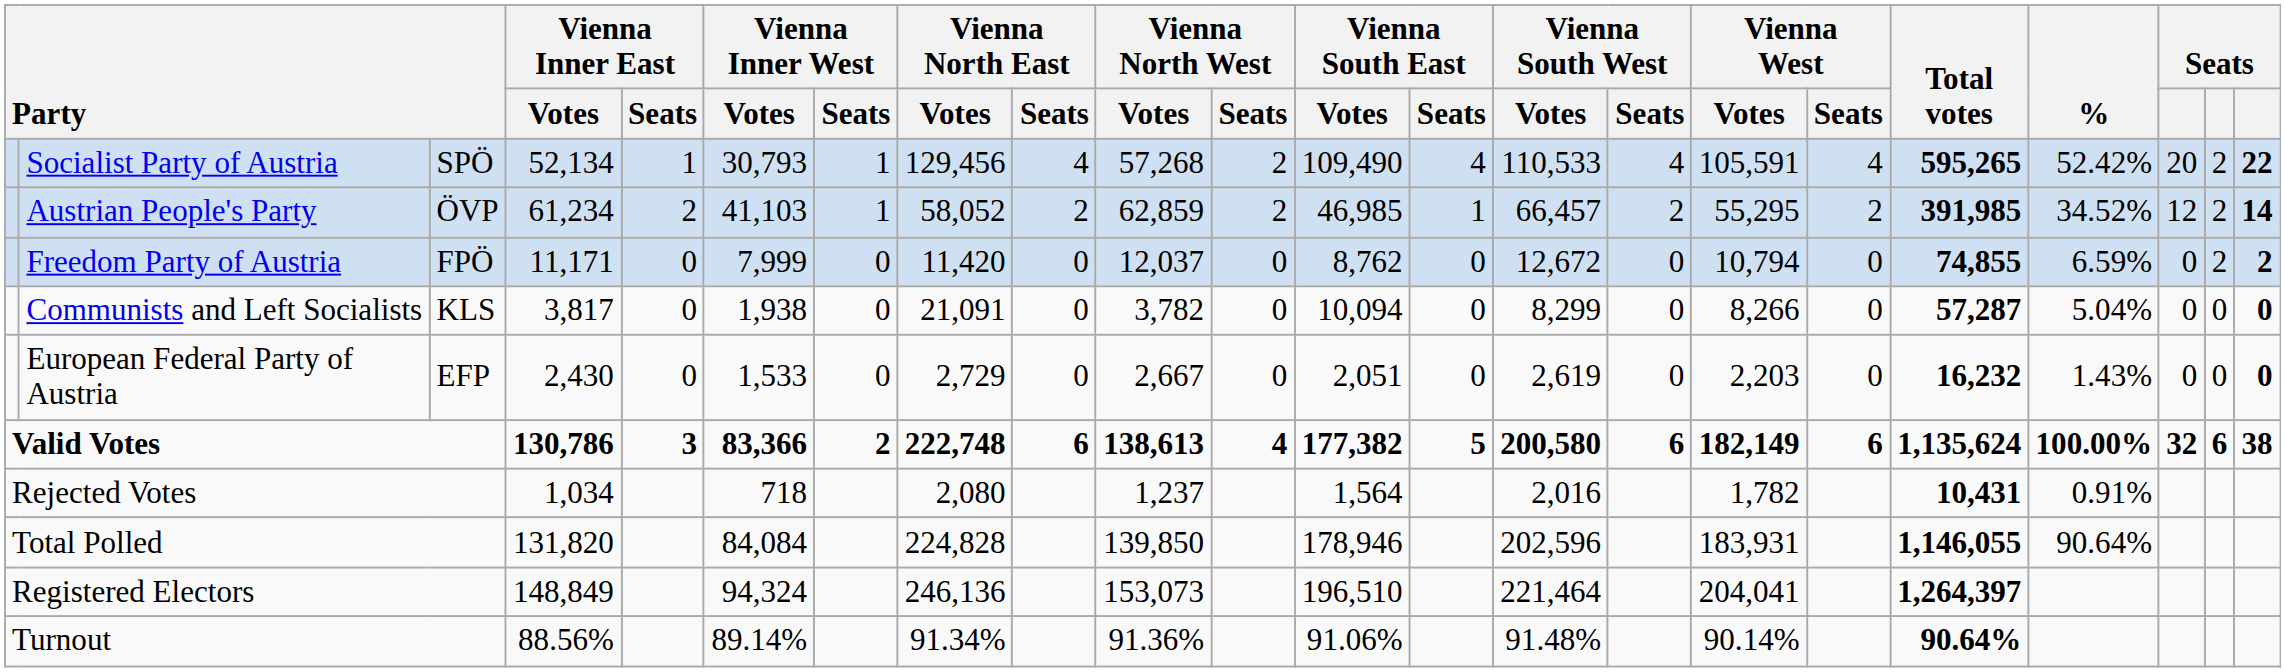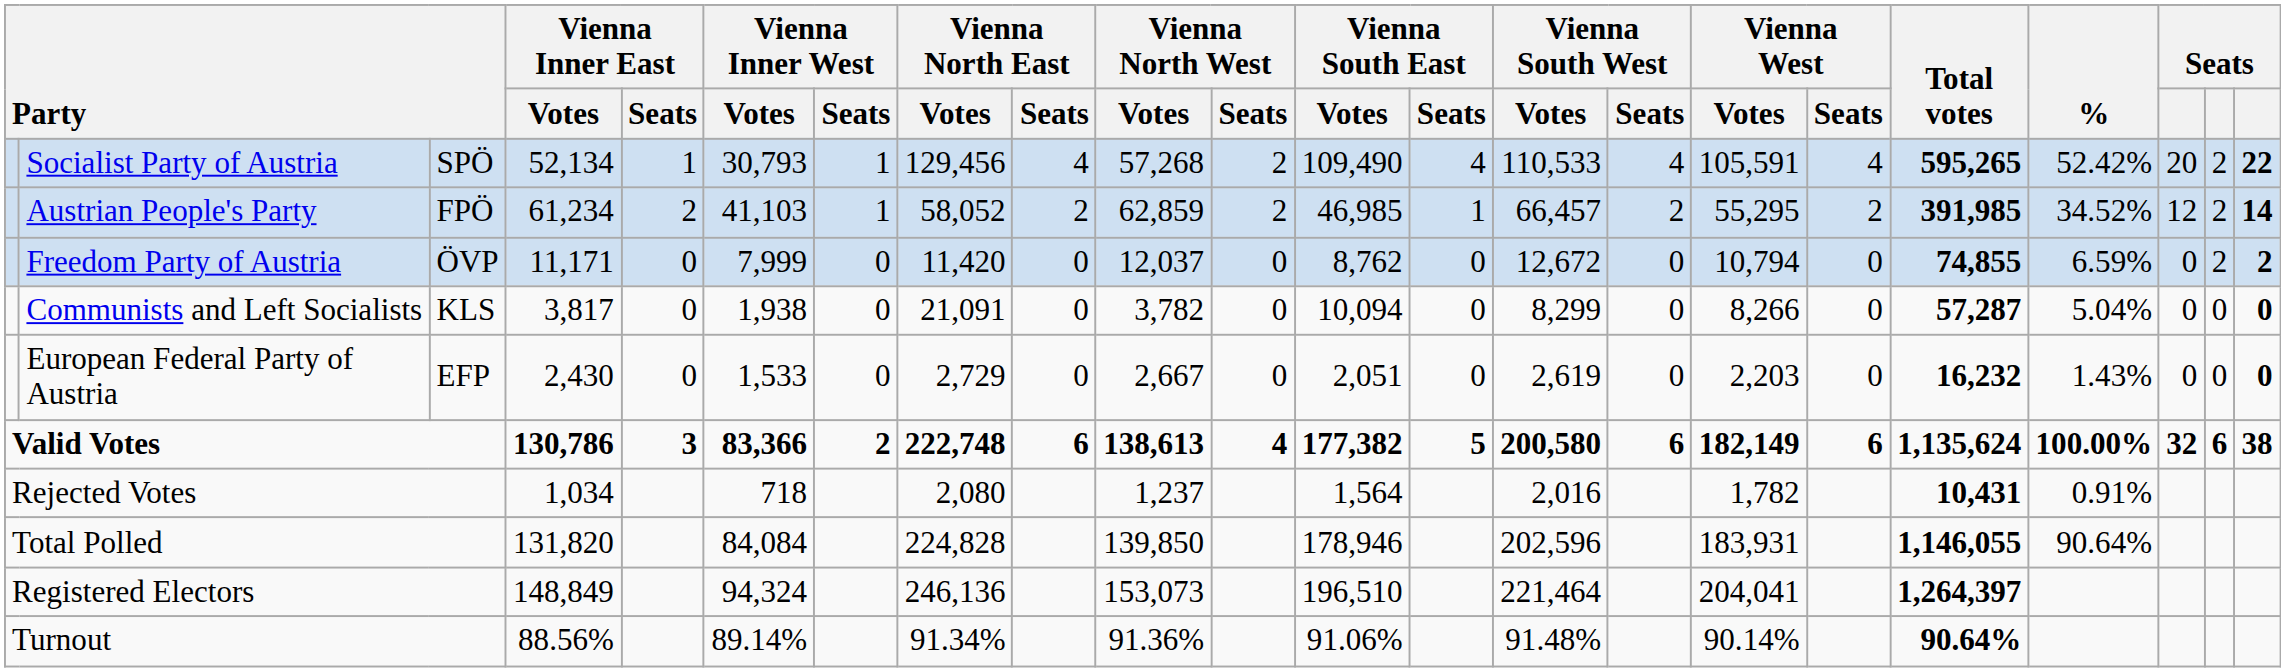 <table class="wikitable" border="1" style="text-align:right;">
 <tr>
 <th style="text-align:left;" valign=bottom rowspan=2 colspan=3>Party</th>
 <th align=center valign=bottom colspan=2>Vienna<br>Inner East</th>
 <th align=center valign=bottom colspan=2>Vienna<br>Inner West</th>
 <th align=center valign=bottom colspan=2>Vienna<br>North East</th>
 <th align=center valign=bottom colspan=2>Vienna<br>North West</th>
 <th align=center valign=bottom colspan=2>Vienna<br>South East</th>
 <th align=center valign=bottom colspan=2>Vienna<br>South West</th>
 <th align=center valign=bottom colspan=2>Vienna<br>West</th>
 <th align=center valign=bottom rowspan=2 width="50">Total<br>votes</th>
 <th align=center valign=bottom rowspan=2 width="50">%</th>
 <th align=center valign=bottom colspan=3>Seats</th>
 </tr>
 <tr>
 <th>Votes</th>
 <th>Seats</th>
 <th>Votes</th>
 <th>Seats</th>
 <th>Votes</th>
 <th>Seats</th>
 <th>Votes</th>
 <th>Seats</th>
 <th>Votes</th>
 <th>Seats</th>
 <th>Votes</th>
 <th>Seats</th>
 <th>Votes</th>
 <th>Seats</th>
 <th align=center valign=bottom width="20"><small></small></th>
 <th align=center valign=bottom width="20"><small></small></th>
 <th align=center valign=bottom width="20"><small></small></th>
 </tr>
 <tr style="background:#CEE0F2;">
 <td></td>
 <td align=left><a href='#'>Socialist Party of Austria</a></td>
 <td align=left>SPÖ</td>
 <td>52,134</td>
 <td>1</td>
 <td>30,793</td>
 <td>1</td>
 <td>129,456</td>
 <td>4</td>
 <td>57,268</td>
 <td>2</td>
 <td>109,490</td>
 <td>4</td>
 <td>110,533</td>
 <td>4</td>
 <td>105,591</td>
 <td>4</td>
 <td><strong>595,265</strong></td>
 <td>52.42%</td>
 <td>20</td>
 <td>2</td>
 <td><strong>22</strong></td>
 </tr>
 <tr style="background:#CEE0F2;">
 <td></td>
 <td align=left><a href='#'>Austrian People's Party</a></td>
-<td align=left>ÖVP</td>
+<td align=left>FPÖ</td>
 <td>61,234</td>
 <td>2</td>
 <td>41,103</td>
 <td>1</td>
 <td>58,052</td>
 <td>2</td>
 <td>62,859</td>
 <td>2</td>
 <td>46,985</td>
 <td>1</td>
 <td>66,457</td>
 <td>2</td>
 <td>55,295</td>
 <td>2</td>
 <td><strong>391,985</strong></td>
 <td>34.52%</td>
 <td>12</td>
 <td>2</td>
 <td><strong>14</strong></td>
 </tr>
 <tr style="background:#CEE0F2;">
 <td></td>
 <td align=left><a href='#'>Freedom Party of Austria</a></td>
-<td align=left>FPÖ</td>
+<td align=left>ÖVP</td>
 <td>11,171</td>
 <td>0</td>
 <td>7,999</td>
 <td>0</td>
 <td>11,420</td>
 <td>0</td>
 <td>12,037</td>
 <td>0</td>
 <td>8,762</td>
 <td>0</td>
 <td>12,672</td>
 <td>0</td>
 <td>10,794</td>
 <td>0</td>
 <td><strong>74,855</strong></td>
 <td>6.59%</td>
 <td>0</td>
 <td>2</td>
 <td><strong>2</strong></td>
 </tr>
 <tr>
 <td></td>
 <td align=left style="white-space: nowrap;"><a href='#'>Communists</a> and Left Socialists</td>
 <td align=left>KLS</td>
 <td>3,817</td>
 <td>0</td>
 <td>1,938</td>
 <td>0</td>
 <td>21,091</td>
 <td>0</td>
 <td>3,782</td>
 <td>0</td>
 <td>10,094</td>
 <td>0</td>
 <td>8,299</td>
 <td>0</td>
 <td>8,266</td>
 <td>0</td>
 <td><strong>57,287</strong></td>
 <td>5.04%</td>
 <td>0</td>
 <td>0</td>
 <td><strong>0</strong></td>
 </tr>
 <tr>
 <td></td>
 <td align=left>European Federal Party of Austria</td>
 <td align=left>EFP</td>
 <td>2,430</td>
 <td>0</td>
 <td>1,533</td>
 <td>0</td>
 <td>2,729</td>
 <td>0</td>
 <td>2,667</td>
 <td>0</td>
 <td>2,051</td>
 <td>0</td>
 <td>2,619</td>
 <td>0</td>
 <td>2,203</td>
 <td>0</td>
 <td><strong>16,232</strong></td>
 <td>1.43%</td>
 <td>0</td>
 <td>0</td>
 <td><strong>0</strong></td>
 </tr>
 <tr style="font-weight:bold">
 <td align=left colspan=3>Valid Votes</td>
 <td>130,786</td>
 <td>3</td>
 <td>83,366</td>
 <td>2</td>
 <td>222,748</td>
 <td>6</td>
 <td>138,613</td>
 <td>4</td>
 <td>177,382</td>
 <td>5</td>
 <td>200,580</td>
 <td>6</td>
 <td>182,149</td>
 <td>6</td>
 <td>1,135,624</td>
 <td>100.00%</td>
 <td>32</td>
 <td>6</td>
 <td>38</td>
 </tr>
 <tr>
 <td align=left colspan=3>Rejected Votes</td>
 <td>1,034</td>
 <td></td>
 <td>718</td>
 <td></td>
 <td>2,080</td>
 <td></td>
 <td>1,237</td>
 <td></td>
 <td>1,564</td>
 <td></td>
 <td>2,016</td>
 <td></td>
 <td>1,782</td>
 <td></td>
 <td><strong>10,431</strong></td>
 <td>0.91%</td>
 <td></td>
 <td></td>
 <td></td>
 </tr>
 <tr>
 <td align=left colspan=3>Total Polled</td>
 <td>131,820</td>
 <td></td>
 <td>84,084</td>
 <td></td>
 <td>224,828</td>
 <td></td>
 <td>139,850</td>
 <td></td>
 <td>178,946</td>
 <td></td>
 <td>202,596</td>
 <td></td>
 <td>183,931</td>
 <td></td>
 <td><strong>1,146,055</strong></td>
 <td>90.64%</td>
 <td></td>
 <td></td>
 <td></td>
 </tr>
 <tr>
 <td align=left colspan=3>Registered Electors</td>
 <td>148,849</td>
 <td></td>
 <td>94,324</td>
 <td></td>
 <td>246,136</td>
 <td></td>
 <td>153,073</td>
 <td></td>
 <td>196,510</td>
 <td></td>
 <td>221,464</td>
 <td></td>
 <td>204,041</td>
 <td></td>
 <td><strong>1,264,397</strong></td>
 <td></td>
 <td></td>
 <td></td>
 <td></td>
 </tr>
 <tr>
 <td align=left colspan=3>Turnout</td>
 <td>88.56%</td>
 <td></td>
 <td>89.14%</td>
 <td></td>
 <td>91.34%</td>
 <td></td>
 <td>91.36%</td>
 <td></td>
 <td>91.06%</td>
 <td></td>
 <td>91.48%</td>
 <td></td>
 <td>90.14%</td>
 <td></td>
 <td><strong>90.64%</strong></td>
 <td></td>
 <td></td>
 <td></td>
 <td></td>
 </tr>
 </table>
